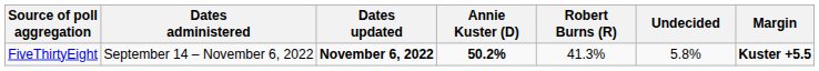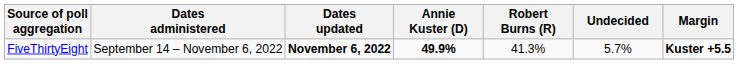 <table class="wikitable sortable" style="text-align:center;font-size:90%;line-height:17px">
 <tr>
 <th>Source of poll<br>aggregation</th>
 <th>Dates<br>administered</th>
 <th>Dates<br>updated</th>
 <th style="width:100px;">Annie<br>Kuster (D)</th>
 <th style="width:100px;">Robert<br>Burns (R)</th>
 <th style="width:100px;">Undecided<br></th>
 <th>Margin</th>
 </tr>
 <tr>
 <td><a href='#'>FiveThirtyEight</a></td>
 <td>September 14 – November 6, 2022</td>
 <td><strong>November 6, 2022</strong></td>
-<td><strong>50.2%</strong></td>
+<td><strong>49.9%</strong></td>
 <td>41.3%</td>
-<td>5.8%</td>
+<td>5.7%</td>
 <td><strong>Kuster +5.5</strong></td>
 </tr>
 </table>
